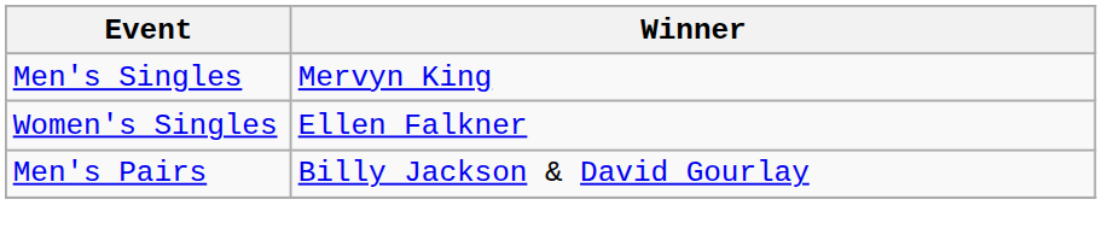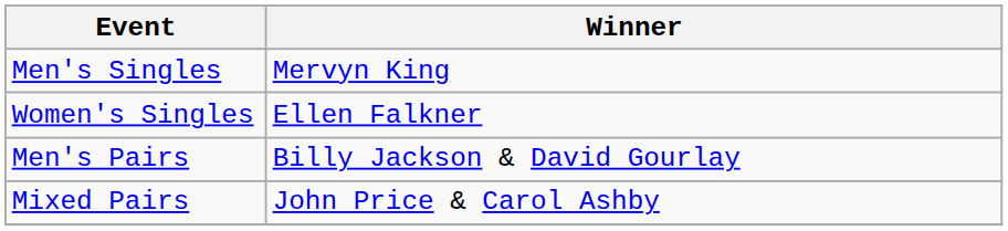 <table class="wikitable" style="font-size: 100%">
 <tr>
 <th width=120>Event</th>
 <th width=350>Winner</th>
 </tr>
 <tr>
 <td><a href='#'>Men's Singles</a></td>
 <td> <a href='#'>Mervyn King</a></td>
 </tr>
 <tr>
 <td><a href='#'>Women's Singles</a></td>
 <td> <a href='#'>Ellen Falkner</a></td>
 </tr>
 <tr>
 <td><a href='#'>Men's Pairs</a></td>
 <td> <a href='#'>Billy Jackson</a> &  <a href='#'>David Gourlay</a></td>
 </tr>
 <tr>
+<td><a href='#'>Mixed Pairs</a></td>
+<td> <a href='#'>John Price</a> &  <a href='#'>Carol Ashby</a></td>
+</tr>
+<tr>
 </tr>
 </table>
